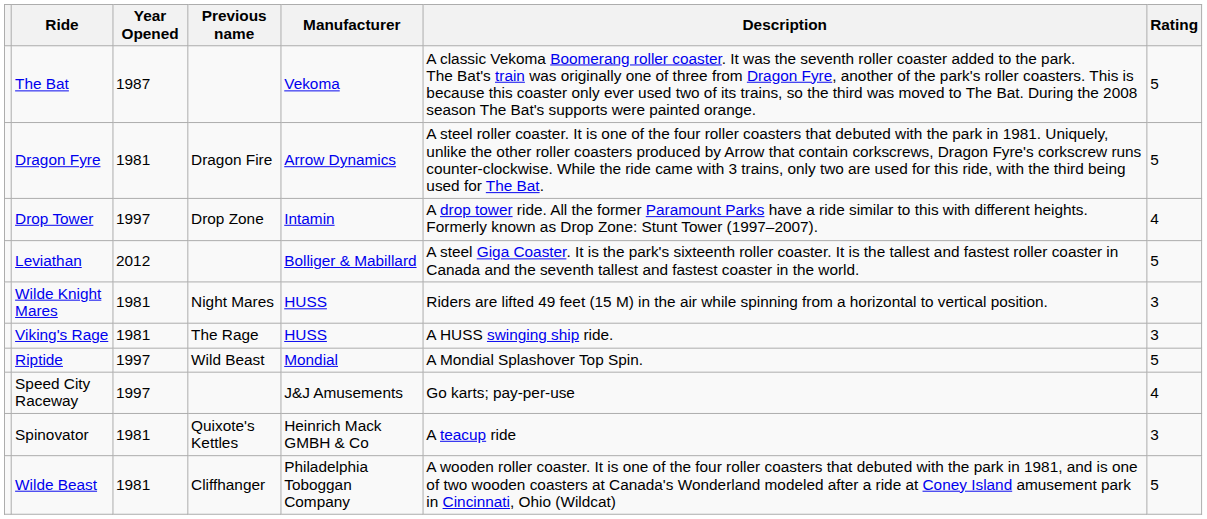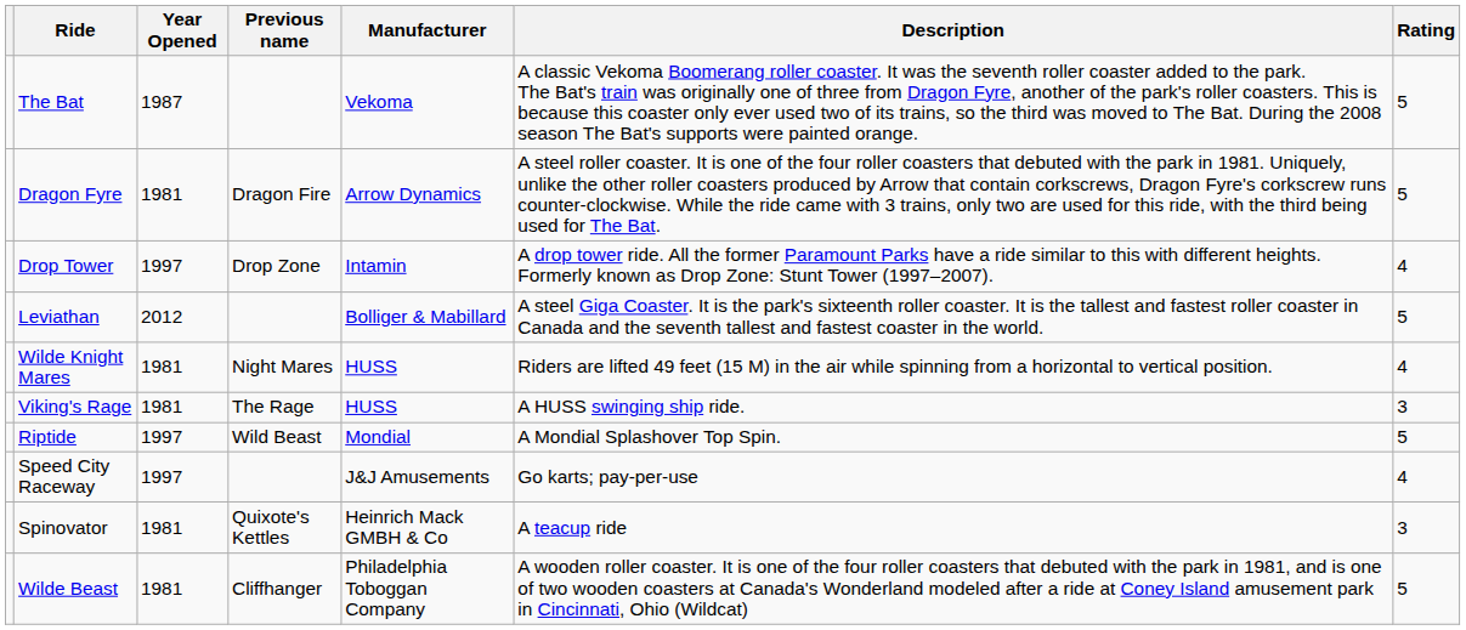 <table class="wikitable sortable">
 <tr>
 <th></th>
 <th>Ride</th>
 <th>Year Opened</th>
 <th>Previous name</th>
 <th>Manufacturer</th>
 <th>Description</th>
 <th>Rating</th>
 </tr>
 <tr>
 <td></td>
 <td><a href='#'>The Bat</a></td>
 <td>1987</td>
 <td></td>
 <td><a href='#'>Vekoma</a></td>
 <td>A classic Vekoma <a href='#'>Boomerang roller coaster</a>. It was the seventh roller coaster added to the park.<br>The Bat's <a href='#'>train</a> was originally one of three from <a href='#'>Dragon Fyre</a>, another of the park's roller coasters. This is because this coaster only ever used two of its trains, so the third was moved to The Bat. During the 2008 season The Bat's supports were painted orange.</td>
 <td>5</td>
 </tr>
 <tr>
 <td></td>
 <td><a href='#'>Dragon Fyre</a></td>
 <td>1981</td>
 <td>Dragon Fire</td>
 <td><a href='#'>Arrow Dynamics</a></td>
 <td>A steel roller coaster. It is one of the four roller coasters that debuted with the park in 1981. Uniquely, unlike the other roller coasters produced by Arrow that contain corkscrews, Dragon Fyre's corkscrew runs counter-clockwise. While the ride came with 3 trains, only two are used for this ride, with the third being used for <a href='#'>The Bat</a>.</td>
 <td>5</td>
 </tr>
 <tr>
 <td></td>
 <td><a href='#'>Drop Tower</a></td>
 <td>1997</td>
 <td>Drop Zone</td>
 <td><a href='#'>Intamin</a></td>
 <td>A <a href='#'>drop tower</a> ride. All the former <a href='#'>Paramount Parks</a> have a ride similar to this with different heights. Formerly known as Drop Zone: Stunt Tower (1997–2007).</td>
 <td>4</td>
 </tr>
 <tr>
 <td></td>
 <td><a href='#'>Leviathan</a></td>
 <td>2012</td>
 <td></td>
 <td><a href='#'>Bolliger & Mabillard</a></td>
 <td>A steel <a href='#'>Giga Coaster</a>. It is the park's sixteenth roller coaster. It is the tallest and fastest roller coaster in Canada and the seventh tallest and fastest coaster in the world.</td>
 <td>5</td>
 </tr>
 <tr>
 <td></td>
 <td><a href='#'>Wilde Knight Mares</a></td>
 <td>1981</td>
 <td>Night Mares</td>
 <td><a href='#'>HUSS</a></td>
 <td>Riders are lifted 49 feet (15 M) in the air while spinning from a horizontal to vertical position.</td>
-<td>3</td>
+<td>4</td>
 </tr>
 <tr>
 <td></td>
 <td><a href='#'>Viking's Rage</a></td>
 <td>1981</td>
 <td>The Rage</td>
 <td><a href='#'>HUSS</a></td>
 <td>A HUSS <a href='#'>swinging ship</a> ride.</td>
 <td>3</td>
 </tr>
 <tr>
 <td></td>
 <td><a href='#'>Riptide</a></td>
 <td>1997</td>
 <td>Wild Beast</td>
 <td><a href='#'>Mondial</a></td>
 <td>A Mondial Splashover Top Spin.</td>
 <td>5</td>
 </tr>
 <tr>
 <td></td>
 <td>Speed City Raceway</td>
 <td>1997</td>
 <td></td>
 <td>J&J Amusements</td>
 <td>Go karts; pay-per-use</td>
 <td>4</td>
 </tr>
 <tr>
 <td></td>
 <td>Spinovator</td>
 <td>1981</td>
 <td>Quixote's Kettles</td>
 <td>Heinrich Mack GMBH & Co</td>
 <td>A <a href='#'>teacup</a> ride</td>
 <td>3</td>
 </tr>
 <tr>
 <td></td>
 <td><a href='#'>Wilde Beast</a></td>
 <td>1981</td>
 <td>Cliffhanger</td>
 <td>Philadelphia Toboggan Company</td>
 <td>A wooden roller coaster. It is one of the four roller coasters that debuted with the park in 1981, and is one of two wooden coasters at Canada's Wonderland modeled after a ride at <a href='#'>Coney Island</a> amusement park in <a href='#'>Cincinnati</a>, Ohio (Wildcat)</td>
 <td>5</td>
 </tr>
 </table>
